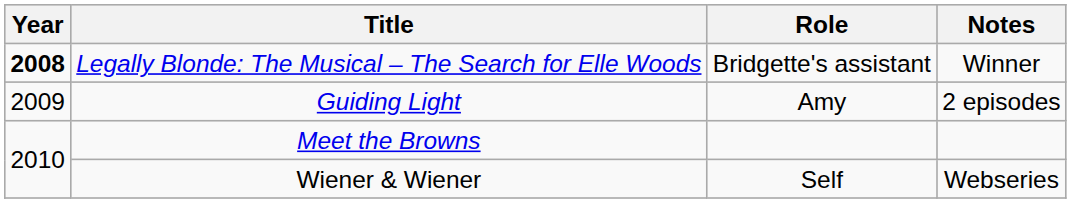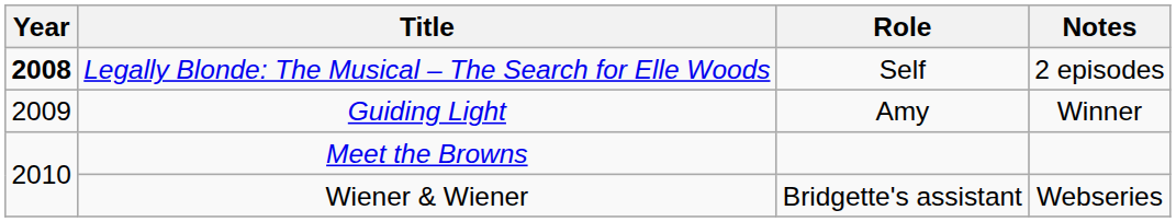 <table class="wikitable" style="text-align:center; font-size:95%;">
 <tr>
 <th scope="col">Year</th>
 <th scope="col">Title</th>
 <th scope="col">Role</th>
 <th scope="col" class="unsortable">Notes</th>
 </tr>
 <tr>
 <td style="text-align:center;"><strong>2008</strong></td>
 <td><em><a href='#'>Legally Blonde: The Musical – The Search for Elle Woods</a></em></td>
-<td>Bridgette's assistant</td>
-<td>Winner</td>
+<td>Self</td>
+<td>2 episodes</td>
 </tr>
 <tr>
 <td style="text-align:center;">2009</td>
 <td><em><a href='#'>Guiding Light</a></em></td>
 <td>Amy</td>
-<td>2 episodes</td>
+<td>Winner</td>
 </tr>
 <tr>
 <td rowspan="2" style="text-align:center;">2010</td>
 <td><em><a href='#'>Meet the Browns</a></em></td>
 <td></td>
 <td></td>
 </tr>
 <tr>
 <td>Wiener & Wiener</td>
-<td>Self</td>
+<td>Bridgette's assistant</td>
 <td>Webseries</td>
 </tr>
 </table>
